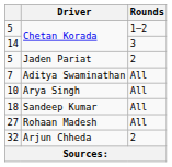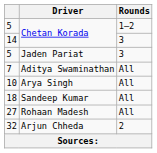 <table class="wikitable" style="font-size: 85%">
 <tr>
 <th></th>
 <th>Driver</th>
 <th>Rounds</th>
 </tr>
 <tr>
 <td>5</td>
 <td rowspan=2> <a href='#'>Chetan Korada</a></td>
 <td>1–2</td>
 </tr>
 <tr>
 <td>14</td>
 <td>3</td>
 </tr>
 <tr>
 <td>5</td>
 <td> Jaden Pariat</td>
-<td>2</td>
+<td>3</td>
 </tr>
 <tr>
 <td>7</td>
 <td> Aditya Swaminathan</td>
 <td>All</td>
 </tr>
 <tr>
 <td>10</td>
 <td> Arya Singh</td>
 <td>All</td>
 </tr>
 <tr>
 <td>18</td>
 <td> Sandeep Kumar</td>
 <td>All</td>
 </tr>
 <tr>
 <td>27</td>
 <td> Rohaan Madesh</td>
 <td>All</td>
 </tr>
 <tr>
 <td>32</td>
 <td> Arjun Chheda</td>
 <td>2</td>
 </tr>
 <tr>
 <th colspan="3">Sources:</th>
 </tr>
 </table>
